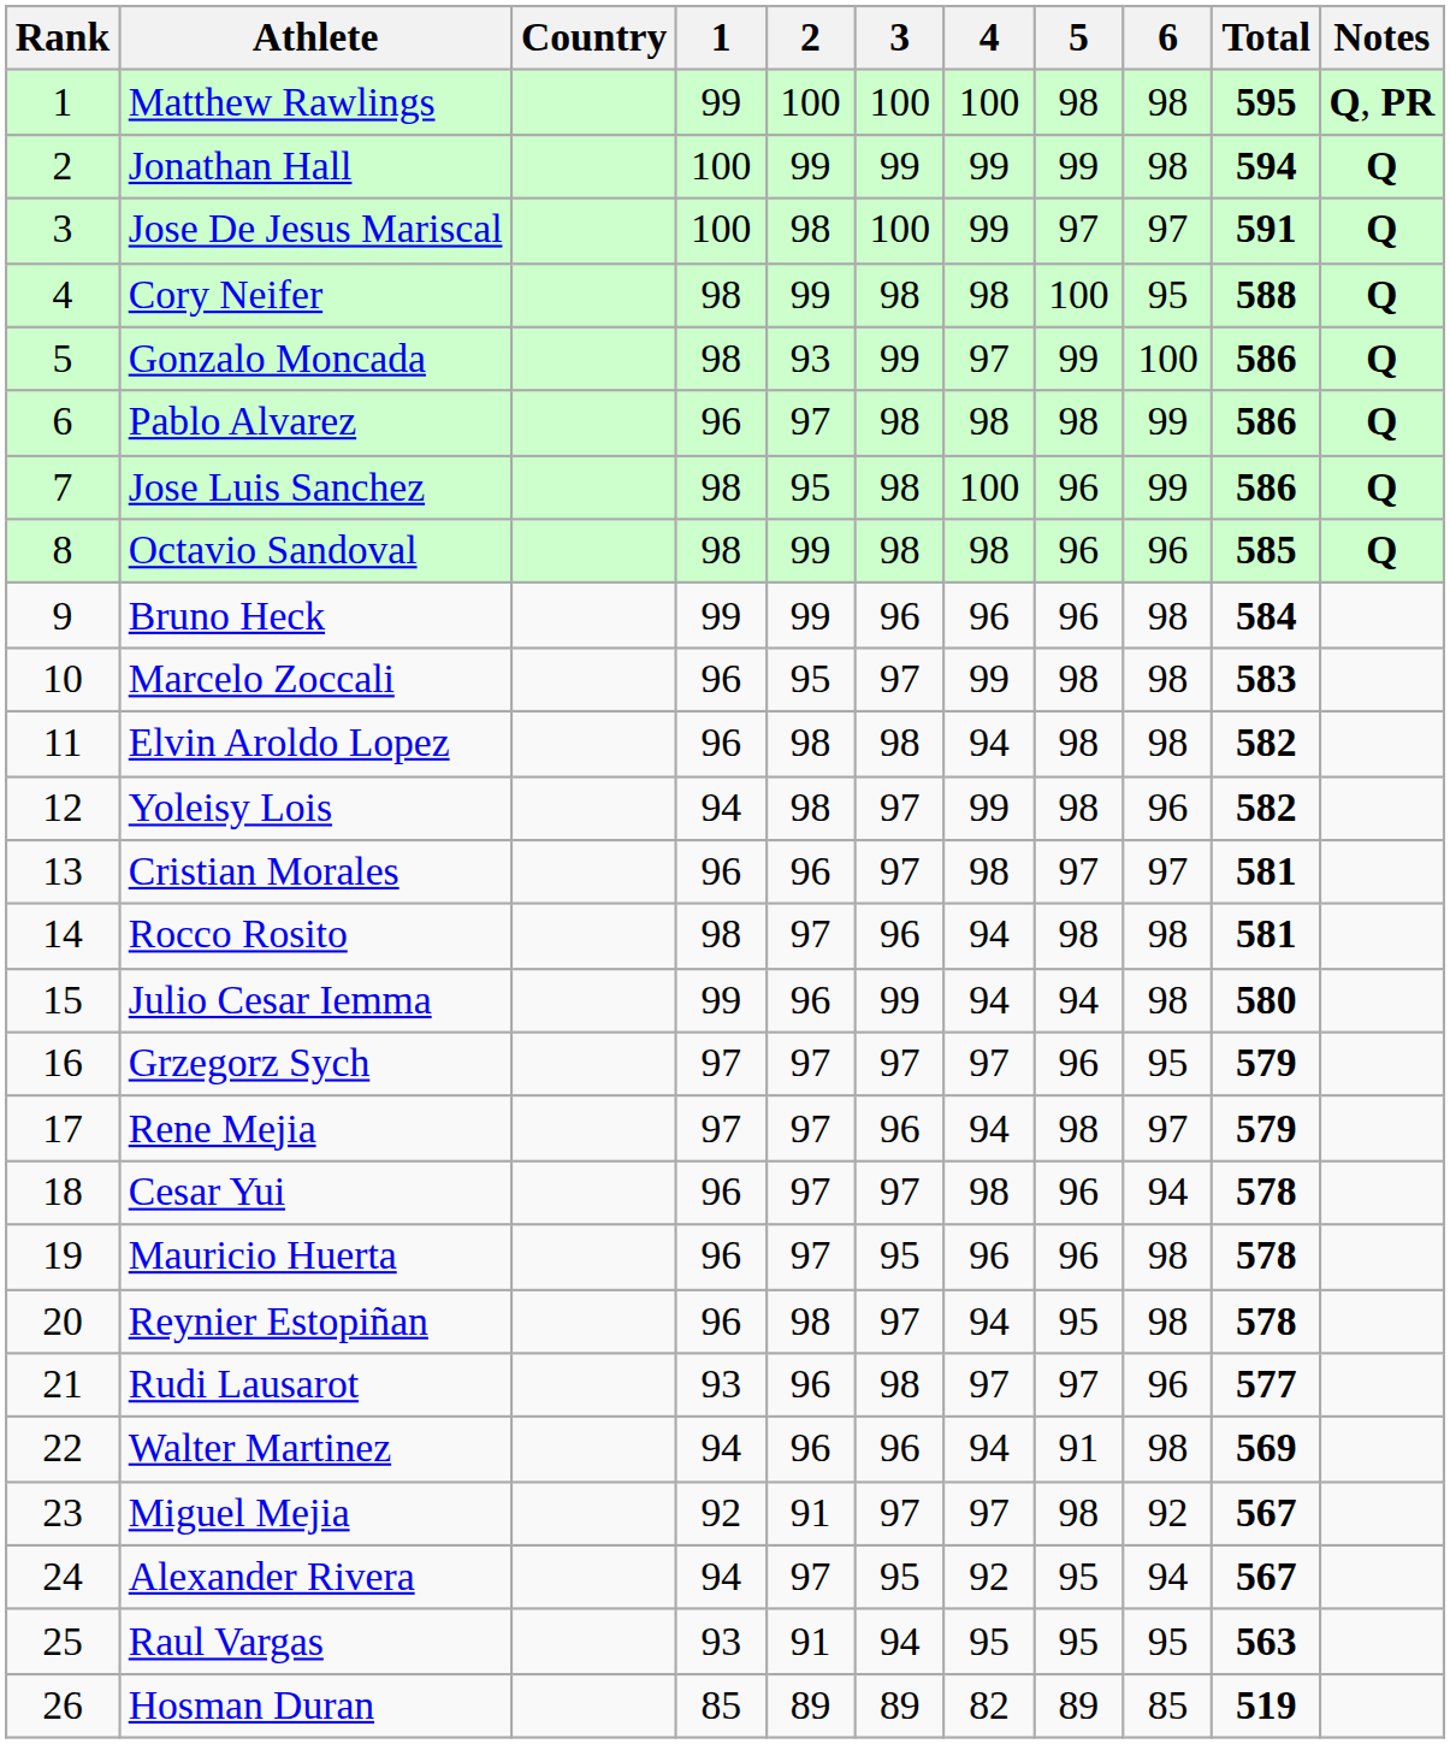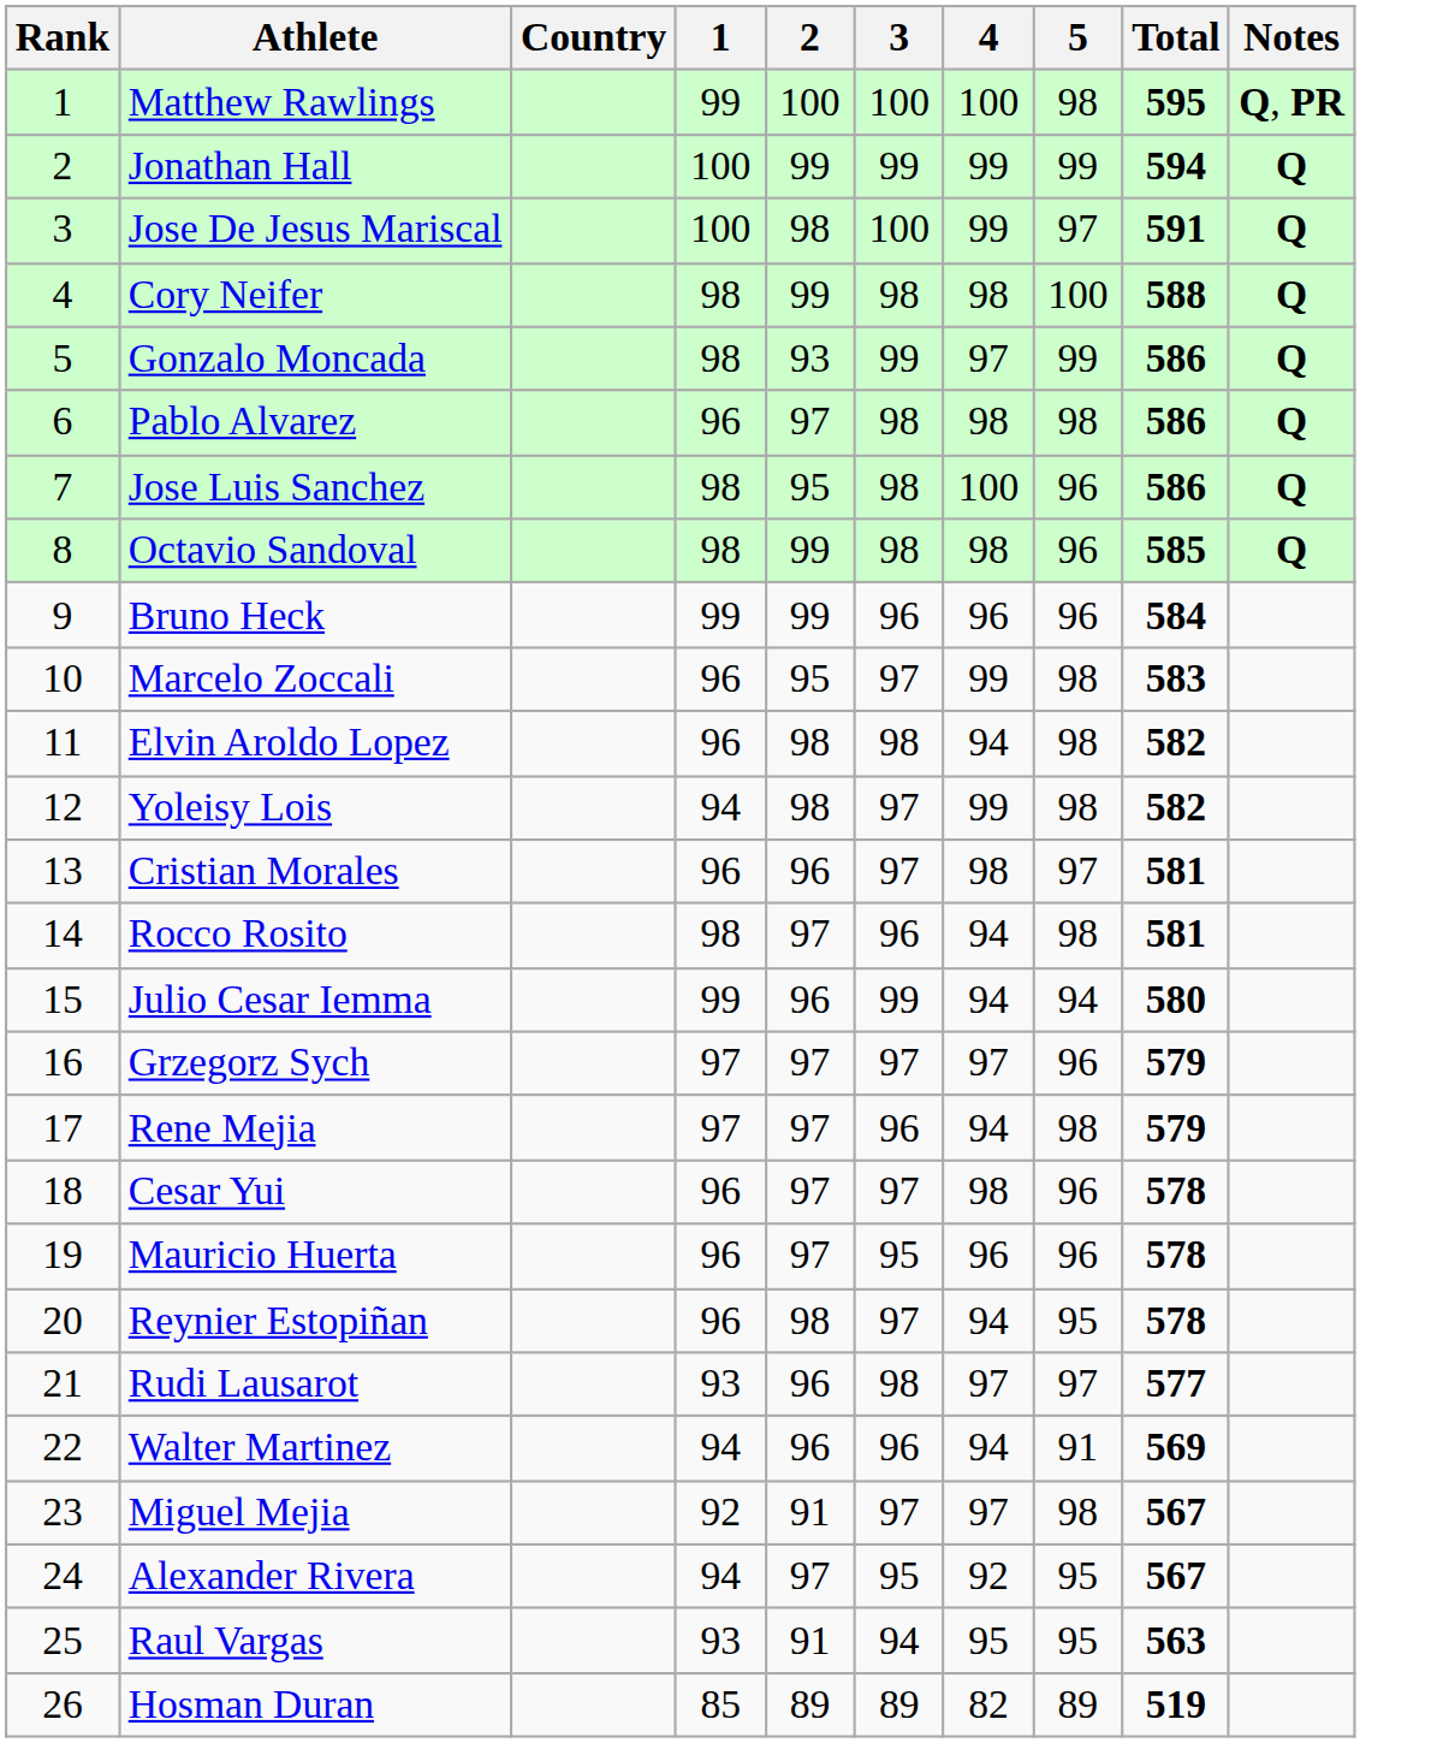 <table class="wikitable sortable" style="text-align:center">
 <tr>
 <th>Rank</th>
 <th>Athlete</th>
 <th>Country</th>
 <th class="sortable" style="width: 28px">1</th>
 <th class="sortable" style="width: 28px">2</th>
 <th class="sortable" style="width: 28px">3</th>
 <th class="sortable" style="width: 28px">4</th>
 <th class="sortable" style="width: 28px">5</th>
-<th class="sortable" style="width: 28px">6</th>
 <th>Total</th>
 <th class="unsortable">Notes</th>
 </tr>
 <tr bgcolor=#ccffcc>
 <td>1</td>
 <td align="left"><a href='#'>Matthew Rawlings</a></td>
 <td align="left"></td>
 <td>99</td>
 <td>100</td>
 <td>100</td>
 <td>100</td>
-<td>98</td>
 <td>98</td>
 <td><strong>595</strong></td>
 <td><strong>Q</strong>, <strong>PR</strong></td>
 </tr>
 <tr bgcolor=#ccffcc>
 <td>2</td>
 <td align="left"><a href='#'>Jonathan Hall</a></td>
 <td align="left"></td>
 <td>100</td>
 <td>99</td>
 <td>99</td>
 <td>99</td>
 <td>99</td>
-<td>98</td>
 <td><strong>594</strong></td>
 <td><strong>Q</strong></td>
 </tr>
 <tr bgcolor=#ccffcc>
 <td>3</td>
 <td align="left"><a href='#'>Jose De Jesus Mariscal</a></td>
 <td align="left"></td>
 <td>100</td>
 <td>98</td>
 <td>100</td>
 <td>99</td>
-<td>97</td>
 <td>97</td>
 <td><strong>591</strong></td>
 <td><strong>Q</strong></td>
 </tr>
 <tr bgcolor=#ccffcc>
 <td>4</td>
 <td align="left"><a href='#'>Cory Neifer</a></td>
 <td align="left"></td>
 <td>98</td>
 <td>99</td>
 <td>98</td>
 <td>98</td>
 <td>100</td>
-<td>95</td>
 <td><strong>588</strong></td>
 <td><strong>Q</strong></td>
 </tr>
 <tr bgcolor=#ccffcc>
 <td>5</td>
 <td align="left"><a href='#'>Gonzalo Moncada</a></td>
 <td align="left"></td>
 <td>98</td>
 <td>93</td>
 <td>99</td>
 <td>97</td>
 <td>99</td>
-<td>100</td>
 <td><strong>586</strong></td>
 <td><strong>Q</strong></td>
 </tr>
 <tr bgcolor=#ccffcc>
 <td>6</td>
 <td align="left"><a href='#'>Pablo Alvarez</a></td>
 <td align="left"></td>
 <td>96</td>
 <td>97</td>
 <td>98</td>
 <td>98</td>
 <td>98</td>
-<td>99</td>
 <td><strong>586</strong></td>
 <td><strong>Q</strong></td>
 </tr>
 <tr bgcolor=#ccffcc>
 <td>7</td>
 <td align="left"><a href='#'>Jose Luis Sanchez</a></td>
 <td align="left"></td>
 <td>98</td>
 <td>95</td>
 <td>98</td>
 <td>100</td>
 <td>96</td>
-<td>99</td>
 <td><strong>586</strong></td>
 <td><strong>Q</strong></td>
 </tr>
 <tr bgcolor=#ccffcc>
 <td>8</td>
 <td align="left"><a href='#'>Octavio Sandoval</a></td>
 <td align="left"></td>
 <td>98</td>
 <td>99</td>
 <td>98</td>
 <td>98</td>
-<td>96</td>
 <td>96</td>
 <td><strong>585</strong></td>
 <td><strong>Q</strong></td>
 </tr>
 <tr>
 <td>9</td>
 <td align="left"><a href='#'>Bruno Heck</a></td>
 <td align="left"></td>
 <td>99</td>
 <td>99</td>
 <td>96</td>
 <td>96</td>
 <td>96</td>
-<td>98</td>
 <td><strong>584</strong></td>
 <td></td>
 </tr>
 <tr>
 <td>10</td>
 <td align="left"><a href='#'>Marcelo Zoccali</a></td>
 <td align="left"></td>
 <td>96</td>
 <td>95</td>
 <td>97</td>
 <td>99</td>
-<td>98</td>
 <td>98</td>
 <td><strong>583</strong></td>
 <td></td>
 </tr>
 <tr>
 <td>11</td>
 <td align="left"><a href='#'>Elvin Aroldo Lopez</a></td>
 <td align="left"></td>
 <td>96</td>
 <td>98</td>
 <td>98</td>
 <td>94</td>
 <td>98</td>
-<td>98</td>
 <td><strong>582</strong></td>
 <td></td>
 </tr>
 <tr>
 <td>12</td>
 <td align="left"><a href='#'>Yoleisy Lois</a></td>
 <td align="left"></td>
 <td>94</td>
 <td>98</td>
 <td>97</td>
 <td>99</td>
 <td>98</td>
-<td>96</td>
 <td><strong>582</strong></td>
 <td></td>
 </tr>
 <tr>
 <td>13</td>
 <td align="left"><a href='#'>Cristian Morales</a></td>
 <td align="left"></td>
 <td>96</td>
 <td>96</td>
 <td>97</td>
 <td>98</td>
-<td>97</td>
 <td>97</td>
 <td><strong>581</strong></td>
 <td></td>
 </tr>
 <tr>
 <td>14</td>
 <td align="left"><a href='#'>Rocco Rosito</a></td>
 <td align="left"></td>
 <td>98</td>
 <td>97</td>
 <td>96</td>
 <td>94</td>
 <td>98</td>
-<td>98</td>
 <td><strong>581</strong></td>
 <td></td>
 </tr>
 <tr>
 <td>15</td>
 <td align="left"><a href='#'>Julio Cesar Iemma</a></td>
 <td align="left"></td>
 <td>99</td>
 <td>96</td>
 <td>99</td>
 <td>94</td>
 <td>94</td>
-<td>98</td>
 <td><strong>580</strong></td>
 <td></td>
 </tr>
 <tr>
 <td>16</td>
 <td align="left"><a href='#'>Grzegorz Sych</a></td>
 <td align="left"></td>
 <td>97</td>
 <td>97</td>
 <td>97</td>
 <td>97</td>
 <td>96</td>
-<td>95</td>
 <td><strong>579</strong></td>
 <td></td>
 </tr>
 <tr>
 <td>17</td>
 <td align="left"><a href='#'>Rene Mejia</a></td>
 <td align="left"></td>
 <td>97</td>
 <td>97</td>
 <td>96</td>
 <td>94</td>
 <td>98</td>
-<td>97</td>
 <td><strong>579</strong></td>
 <td></td>
 </tr>
 <tr>
 <td>18</td>
 <td align="left"><a href='#'>Cesar Yui</a></td>
 <td align="left"></td>
 <td>96</td>
 <td>97</td>
 <td>97</td>
 <td>98</td>
 <td>96</td>
-<td>94</td>
 <td><strong>578</strong></td>
 <td></td>
 </tr>
 <tr>
 <td>19</td>
 <td align="left"><a href='#'>Mauricio Huerta</a></td>
 <td align="left"></td>
 <td>96</td>
 <td>97</td>
 <td>95</td>
 <td>96</td>
 <td>96</td>
-<td>98</td>
 <td><strong>578</strong></td>
 <td></td>
 </tr>
 <tr>
 <td>20</td>
 <td align="left"><a href='#'>Reynier Estopiñan</a></td>
 <td align="left"></td>
 <td>96</td>
 <td>98</td>
 <td>97</td>
 <td>94</td>
 <td>95</td>
-<td>98</td>
 <td><strong>578</strong></td>
 <td></td>
 </tr>
 <tr>
 <td>21</td>
 <td align="left"><a href='#'>Rudi Lausarot</a></td>
 <td align="left"></td>
 <td>93</td>
 <td>96</td>
 <td>98</td>
 <td>97</td>
 <td>97</td>
-<td>96</td>
 <td><strong>577</strong></td>
 <td></td>
 </tr>
 <tr>
 <td>22</td>
 <td align="left"><a href='#'>Walter Martinez</a></td>
 <td align="left"></td>
 <td>94</td>
 <td>96</td>
 <td>96</td>
 <td>94</td>
 <td>91</td>
-<td>98</td>
 <td><strong>569</strong></td>
 <td></td>
 </tr>
 <tr>
 <td>23</td>
 <td align="left"><a href='#'>Miguel Mejia</a></td>
 <td align="left"></td>
 <td>92</td>
 <td>91</td>
 <td>97</td>
 <td>97</td>
 <td>98</td>
-<td>92</td>
 <td><strong>567</strong></td>
 <td></td>
 </tr>
 <tr>
 <td>24</td>
 <td align="left"><a href='#'>Alexander Rivera</a></td>
 <td align="left"></td>
 <td>94</td>
 <td>97</td>
 <td>95</td>
 <td>92</td>
 <td>95</td>
-<td>94</td>
 <td><strong>567</strong></td>
 <td></td>
 </tr>
 <tr>
 <td>25</td>
 <td align="left"><a href='#'>Raul Vargas</a></td>
 <td align="left"></td>
 <td>93</td>
 <td>91</td>
 <td>94</td>
-<td>95</td>
 <td>95</td>
 <td>95</td>
 <td><strong>563</strong></td>
 <td></td>
 </tr>
 <tr>
 <td>26</td>
 <td align="left"><a href='#'>Hosman Duran</a></td>
 <td align="left"></td>
 <td>85</td>
 <td>89</td>
 <td>89</td>
 <td>82</td>
 <td>89</td>
-<td>85</td>
 <td><strong>519</strong></td>
 <td></td>
 </tr>
 </table>
